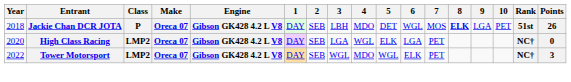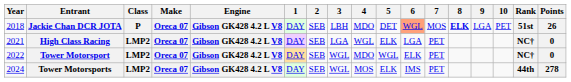 <table class="wikitable" style="text-align:center; font-size:85%">
 <tr>
 <th>Year</th>
 <th>Entrant</th>
 <th>Class</th>
 <th>Make</th>
 <th>Engine</th>
 <th>1</th>
 <th>2</th>
 <th>3</th>
 <th>4</th>
 <th>5</th>
 <th>6</th>
 <th>7</th>
 <th>8</th>
 <th>9</th>
 <th>10</th>
 <th>Rank</th>
 <th>Points</th>
 </tr>
 <tr>
 <td><a href='#'>2018</a></td>
 <th nowrap><a href='#'>Jackie Chan DCR JOTA</a></th>
 <th>P</th>
 <th nowrap><a href='#'>Oreca 07</a></th>
 <th nowrap><a href='#'>Gibson</a> GK428 4.2 L <a href='#'>V8</a></th>
 <td style="background:#DFFFDF;"><a href='#'>DAY</a><br></td>
 <td><a href='#'>SEB</a></td>
 <td><a href='#'>LBH</a></td>
 <td><a href='#'>MDO</a></td>
 <td><a href='#'>DET</a></td>
-<td><a href='#'>WGL</a></td>
+<td style="background: lightsalmon;"><a href='#'>WGL</a></td>
 <td><a href='#'>MOS</a></td>
 <td><strong><a href='#'>ELK</a></strong></td>
 <td><a href='#'>LGA</a></td>
 <td><a href='#'>PET</a></td>
 <th>51st</th>
 <th>26</th>
 </tr>
 <tr>
-<td><a href='#'>2020</a></td>
+<td><a href='#'>2021</a></td>
 <th nowrap><a href='#'>High Class Racing</a></th>
 <th>LMP2</th>
 <th nowrap><a href='#'>Oreca 07</a></th>
 <th nowrap><a href='#'>Gibson</a> GK428 4.2 L <a href='#'>V8</a></th>
 <td style="background:#EFCFFF;"><a href='#'>DAY</a><br></td>
 <td><a href='#'>SEB</a></td>
 <td><a href='#'>LGA</a></td>
 <td><a href='#'>WGL</a></td>
 <td><a href='#'>ELK</a></td>
 <td><a href='#'>LGA</a></td>
 <td><a href='#'>PET</a></td>
 <td></td>
 <td></td>
 <td></td>
 <th>NC†</th>
 <th>0</th>
 </tr>
 <tr>
 <td><a href='#'>2022</a></td>
 <th nowrap><a href='#'>Tower Motorsport</a></th>
 <th>LMP2</th>
 <th nowrap><a href='#'>Oreca 07</a></th>
 <th nowrap><a href='#'>Gibson</a> GK428 4.2 L <a href='#'>V8</a></th>
 <td style="background:#FFDF9F;"><a href='#'>DAY</a><br></td>
 <td><a href='#'>SEB</a></td>
 <td><a href='#'>WGL</a></td>
 <td><a href='#'>MDO</a></td>
 <td><a href='#'>WGL</a></td>
 <td><a href='#'>ELK</a></td>
 <td><a href='#'>PET</a></td>
 <td></td>
 <td></td>
 <td></td>
 <th>NC†</th>
-<th>3</th>
+<th>0</th>
+</tr>
+<tr>
+<td><a href='#'>2024</a></td>
+<th nowrap>Tower Motorsports</th>
+<th>LMP2</th>
+<th nowrap><a href='#'>Oreca 07</a></th>
+<th nowrap><a href='#'>Gibson</a> GK428 4.2 L <a href='#'>V8</a></th>
+<td style="background:#DFFFDF;"><a href='#'>DAY</a><br></td>
+<td><a href='#'>SEB</a></td>
+<td><a href='#'>WGL</a></td>
+<td><a href='#'>MOS</a></td>
+<td><a href='#'>ELK</a></td>
+<td><a href='#'>IMS</a></td>
+<td><a href='#'>PET</a></td>
+<td></td>
+<td></td>
+<td></td>
+<th>44th</th>
+<th>278</th>
 </tr>
 </table>
